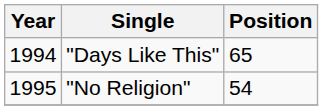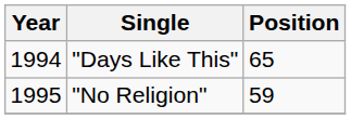 <table class="wikitable">
 <tr>
 <th align="left">Year</th>
 <th align="left">Single</th>
 <th align="left">Position</th>
 </tr>
 <tr>
 <td align="left">1994</td>
 <td align="left">"Days Like This"</td>
 <td align="left">65</td>
 </tr>
 <tr>
 <td align="left">1995</td>
 <td align="left">"No Religion"</td>
-<td align="left">54</td>
+<td align="left">59</td>
 </tr>
 <tr>
 </tr>
 </table>
